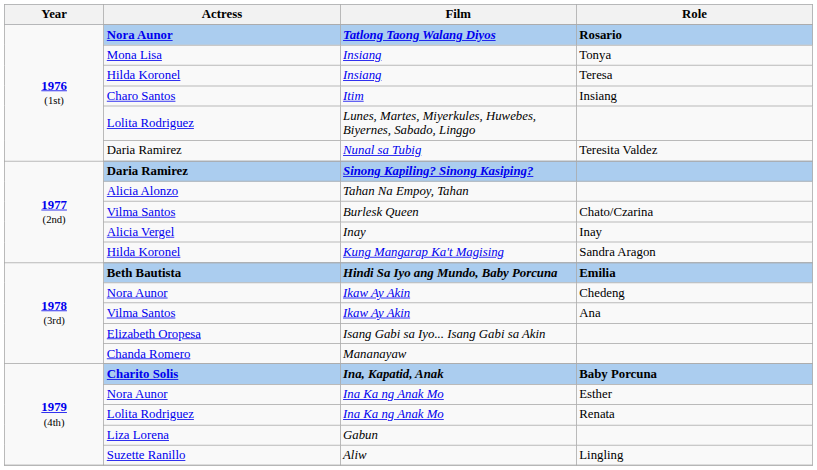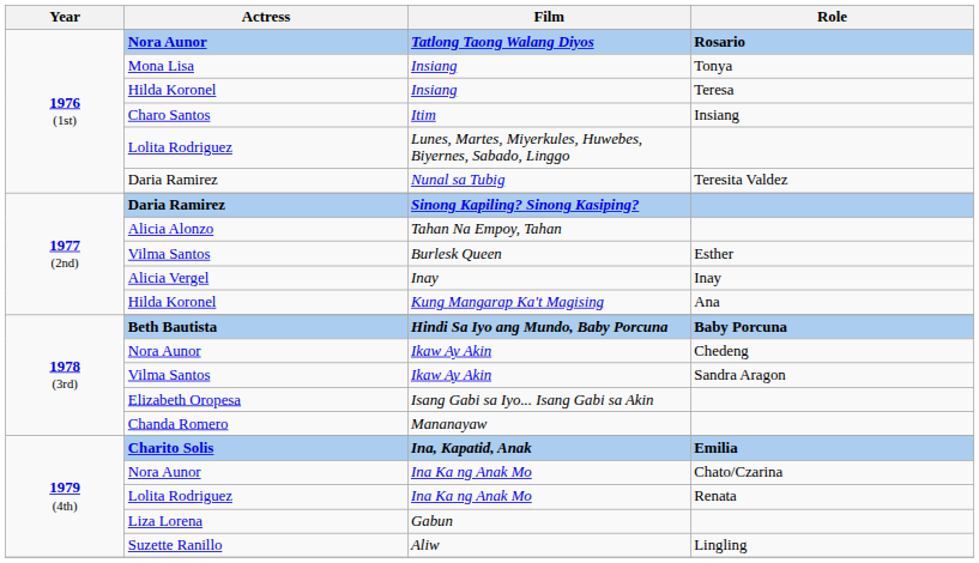 <table class="wikitable" style="width:80%">
 <tr bgcolor="#ABCDEF">
 <th width="8%">Year</th>
 <th width="19%">Actress</th>
 <th width="19%">Film</th>
 <th width="19%">Role</th>
 </tr>
 <tr>
 <td rowspan=7 style="text-align:center"><strong><a href='#'>1976</a></strong><br><small>(1st)</small></td>
 </tr>
 <tr style="background:#ABCDEF">
 <td><strong><a href='#'>Nora Aunor</a></strong></td>
 <td><strong><em><a href='#'>Tatlong Taong Walang Diyos</a></em></strong></td>
 <td><strong>Rosario</strong></td>
 </tr>
 <tr>
 <td><a href='#'>Mona Lisa</a></td>
 <td><em><a href='#'>Insiang</a></em></td>
 <td>Tonya</td>
 </tr>
 <tr>
 <td><a href='#'>Hilda Koronel</a></td>
 <td><em><a href='#'>Insiang</a></em></td>
 <td>Teresa</td>
 </tr>
 <tr>
 <td><a href='#'>Charo Santos</a></td>
 <td><em><a href='#'>Itim</a></em></td>
 <td>Insiang</td>
 </tr>
 <tr>
 <td><a href='#'>Lolita Rodriguez</a></td>
 <td><em> Lunes, Martes, Miyerkules, Huwebes, Biyernes, Sabado, Linggo</em></td>
 <td></td>
 </tr>
 <tr>
 <td>Daria Ramirez</td>
 <td><em><a href='#'>Nunal sa Tubig</a></em></td>
 <td>Teresita Valdez</td>
 </tr>
 <tr>
 <td rowspan=6 style="text-align:center"><strong><a href='#'>1977</a></strong><br><small>(2nd)</small></td>
 </tr>
 <tr style="background:#ABCDEF">
 <td><strong>Daria Ramirez</strong></td>
 <td><strong><em><a href='#'>Sinong Kapiling? Sinong Kasiping?</a></em></strong></td>
 <td></td>
 </tr>
 <tr>
 <td><a href='#'>Alicia Alonzo</a></td>
 <td><em>Tahan Na Empoy, Tahan</em></td>
 <td></td>
 </tr>
 <tr>
 <td><a href='#'>Vilma Santos</a></td>
 <td><em>Burlesk Queen</em></td>
-<td>Chato/Czarina</td>
+<td>Esther</td>
 </tr>
 <tr>
 <td><a href='#'>Alicia Vergel</a></td>
 <td><em>Inay</em></td>
 <td>Inay</td>
 </tr>
 <tr>
 <td><a href='#'>Hilda Koronel</a></td>
 <td><em><a href='#'>Kung Mangarap Ka't Magising</a></em></td>
-<td>Sandra Aragon</td>
+<td>Ana</td>
 </tr>
 <tr>
 <td rowspan=6 style="text-align:center"><strong><a href='#'>1978</a></strong><br><small>(3rd)</small></td>
 </tr>
 <tr style="background:#ABCDEF">
 <td><strong>Beth Bautista</strong></td>
 <td><strong><em>Hindi Sa Iyo ang Mundo, Baby Porcuna</em></strong></td>
-<td><strong>Emilia</strong></td>
+<td><strong>Baby Porcuna</strong></td>
 </tr>
 <tr>
 <td><a href='#'>Nora Aunor</a></td>
 <td><em><a href='#'>Ikaw Ay Akin</a></em></td>
 <td>Chedeng</td>
 </tr>
 <tr>
 <td><a href='#'>Vilma Santos</a></td>
 <td><em><a href='#'>Ikaw Ay Akin</a></em></td>
-<td>Ana</td>
+<td>Sandra Aragon</td>
 </tr>
 <tr>
 <td><a href='#'>Elizabeth Oropesa</a></td>
 <td><em>Isang Gabi sa Iyo... Isang Gabi sa Akin</em></td>
 <td></td>
 </tr>
 <tr>
 <td><a href='#'>Chanda Romero</a></td>
 <td><em> Mananayaw</em></td>
 <td></td>
 </tr>
 <tr>
 <td rowspan=6 style="text-align:center"><strong><a href='#'>1979</a></strong><br><small>(4th)</small></td>
 </tr>
 <tr style="background:#ABCDEF">
 <td><strong><a href='#'>Charito Solis</a></strong></td>
 <td><strong><em>Ina, Kapatid, Anak</em></strong></td>
-<td><strong>Baby Porcuna</strong></td>
+<td><strong>Emilia</strong></td>
 </tr>
 <tr>
 <td><a href='#'>Nora Aunor</a></td>
 <td><em><a href='#'>Ina Ka ng Anak Mo</a></em></td>
-<td>Esther</td>
+<td>Chato/Czarina</td>
 </tr>
 <tr>
 <td><a href='#'>Lolita Rodriguez</a></td>
 <td><em><a href='#'>Ina Ka ng Anak Mo</a></em></td>
 <td>Renata</td>
 </tr>
 <tr>
 <td><a href='#'>Liza Lorena</a></td>
 <td><em>Gabun</em></td>
 <td></td>
 </tr>
 <tr>
 <td><a href='#'>Suzette Ranillo</a></td>
 <td><em>Aliw</em></td>
 <td>Lingling</td>
 </tr>
 <tr>
 </tr>
 </table>
